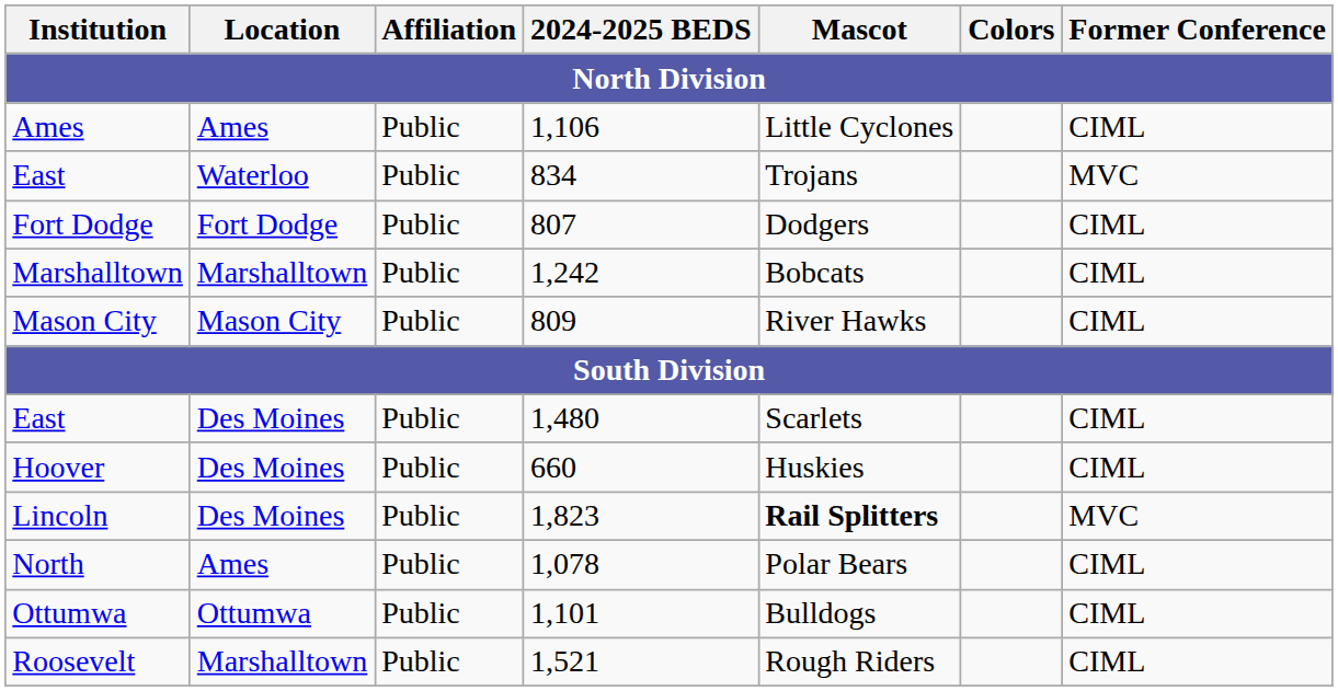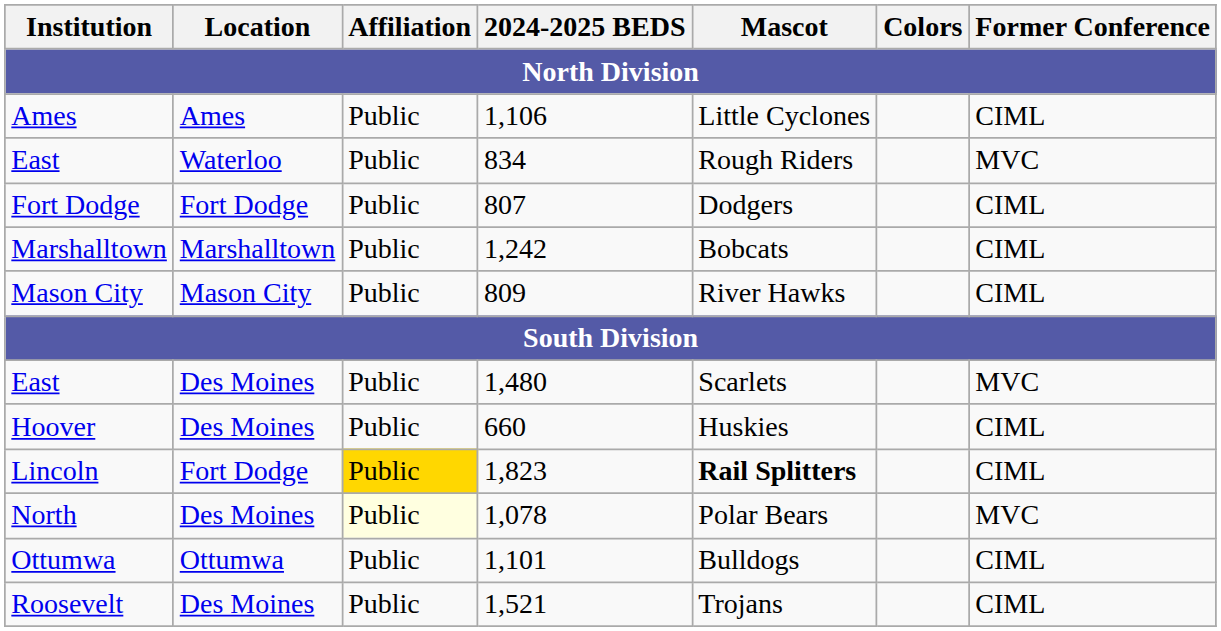 <table class="wikitable">
 <tr>
 <th>Institution</th>
 <th>Location</th>
 <th>Affiliation</th>
 <th>2024-2025 BEDS</th>
 <th>Mascot</th>
 <th>Colors</th>
 <th>Former Conference</th>
 </tr>
 <tr>
 <th colspan="10" style="color: #ffffff; background-color: #545AA7;">North Division</th>
 </tr>
 <tr>
 <td><a href='#'>Ames</a></td>
 <td><a href='#'>Ames</a></td>
 <td>Public</td>
 <td>1,106</td>
 <td>Little Cyclones</td>
 <td> </td>
 <td>CIML</td>
 </tr>
 <tr>
 <td><a href='#'>East</a></td>
 <td><a href='#'>Waterloo</a></td>
 <td>Public</td>
 <td>834</td>
-<td>Trojans</td>
+<td>Rough Riders</td>
 <td> </td>
 <td>MVC</td>
 </tr>
 <tr>
 <td><a href='#'>Fort Dodge</a></td>
 <td><a href='#'>Fort Dodge</a></td>
 <td>Public</td>
 <td>807</td>
 <td>Dodgers</td>
 <td> </td>
 <td>CIML</td>
 </tr>
 <tr>
 <td><a href='#'>Marshalltown</a></td>
 <td><a href='#'>Marshalltown</a></td>
 <td>Public</td>
 <td>1,242</td>
 <td>Bobcats</td>
 <td> </td>
 <td>CIML</td>
 </tr>
 <tr>
 <td><a href='#'>Mason City</a></td>
 <td><a href='#'>Mason City</a></td>
 <td>Public</td>
 <td>809</td>
 <td>River Hawks</td>
 <td> </td>
 <td>CIML</td>
 </tr>
 <tr>
 <th colspan="10" style="color: #ffffff; background-color: #545AA7;">South Division</th>
 </tr>
 <tr>
 <td><a href='#'>East</a></td>
 <td><a href='#'>Des Moines</a></td>
 <td>Public</td>
 <td>1,480</td>
 <td>Scarlets</td>
 <td> </td>
-<td>CIML</td>
+<td>MVC</td>
 </tr>
 <tr>
 <td><a href='#'>Hoover</a></td>
 <td><a href='#'>Des Moines</a></td>
 <td>Public</td>
 <td>660</td>
 <td>Huskies</td>
 <td> </td>
 <td>CIML</td>
 </tr>
 <tr>
 <td><a href='#'>Lincoln</a></td>
-<td><a href='#'>Des Moines</a></td>
-<td>Public</td>
+<td><a href='#'>Fort Dodge</a></td>
+<td style="background: gold;">Public</td>
 <td>1,823</td>
 <td><strong>Rail Splitters</strong></td>
 <td> </td>
-<td>MVC</td>
+<td>CIML</td>
 </tr>
 <tr>
 <td><a href='#'>North</a></td>
-<td><a href='#'>Ames</a></td>
-<td>Public</td>
+<td><a href='#'>Des Moines</a></td>
+<td style="background: lightyellow;">Public</td>
 <td>1,078</td>
 <td>Polar Bears</td>
 <td> </td>
-<td>CIML</td>
+<td>MVC</td>
 </tr>
 <tr>
 <td><a href='#'>Ottumwa</a></td>
 <td><a href='#'>Ottumwa</a></td>
 <td>Public</td>
 <td>1,101</td>
 <td>Bulldogs</td>
 <td> </td>
 <td>CIML</td>
 </tr>
 <tr>
 <td><a href='#'>Roosevelt</a></td>
-<td><a href='#'>Marshalltown</a></td>
+<td><a href='#'>Des Moines</a></td>
 <td>Public</td>
 <td>1,521</td>
-<td>Rough Riders</td>
+<td>Trojans</td>
 <td> </td>
 <td>CIML</td>
 </tr>
 </table>
